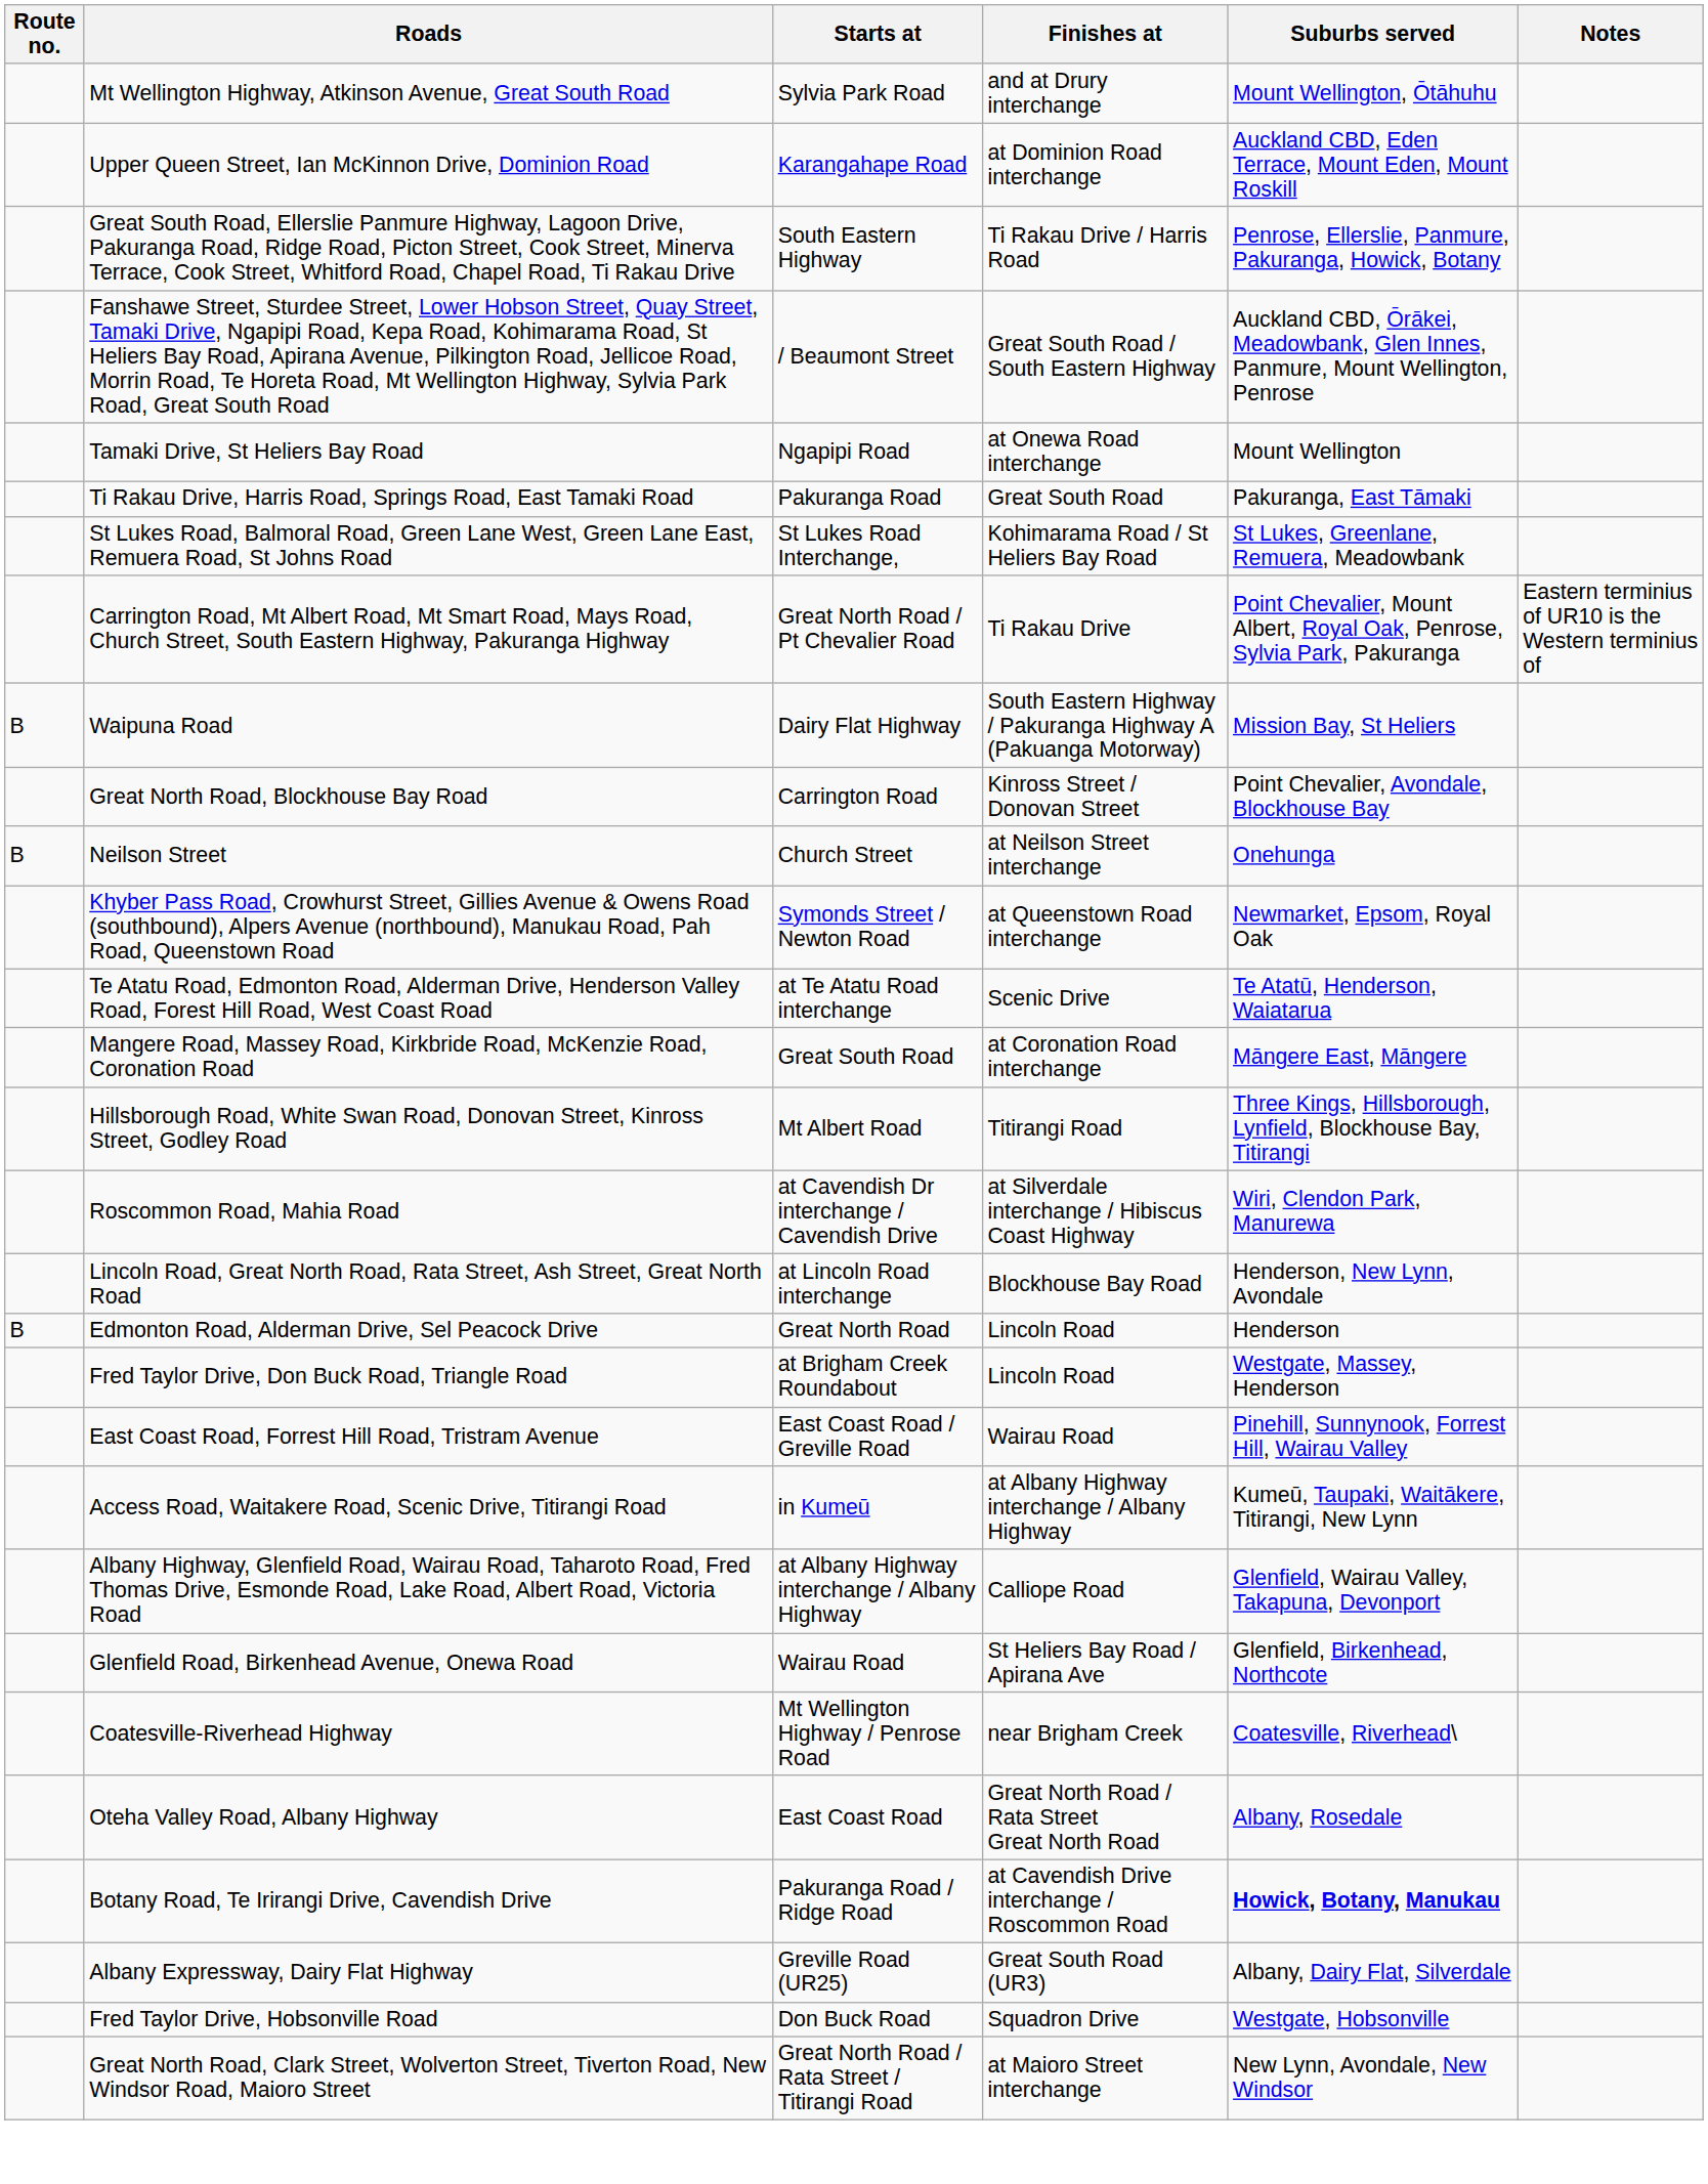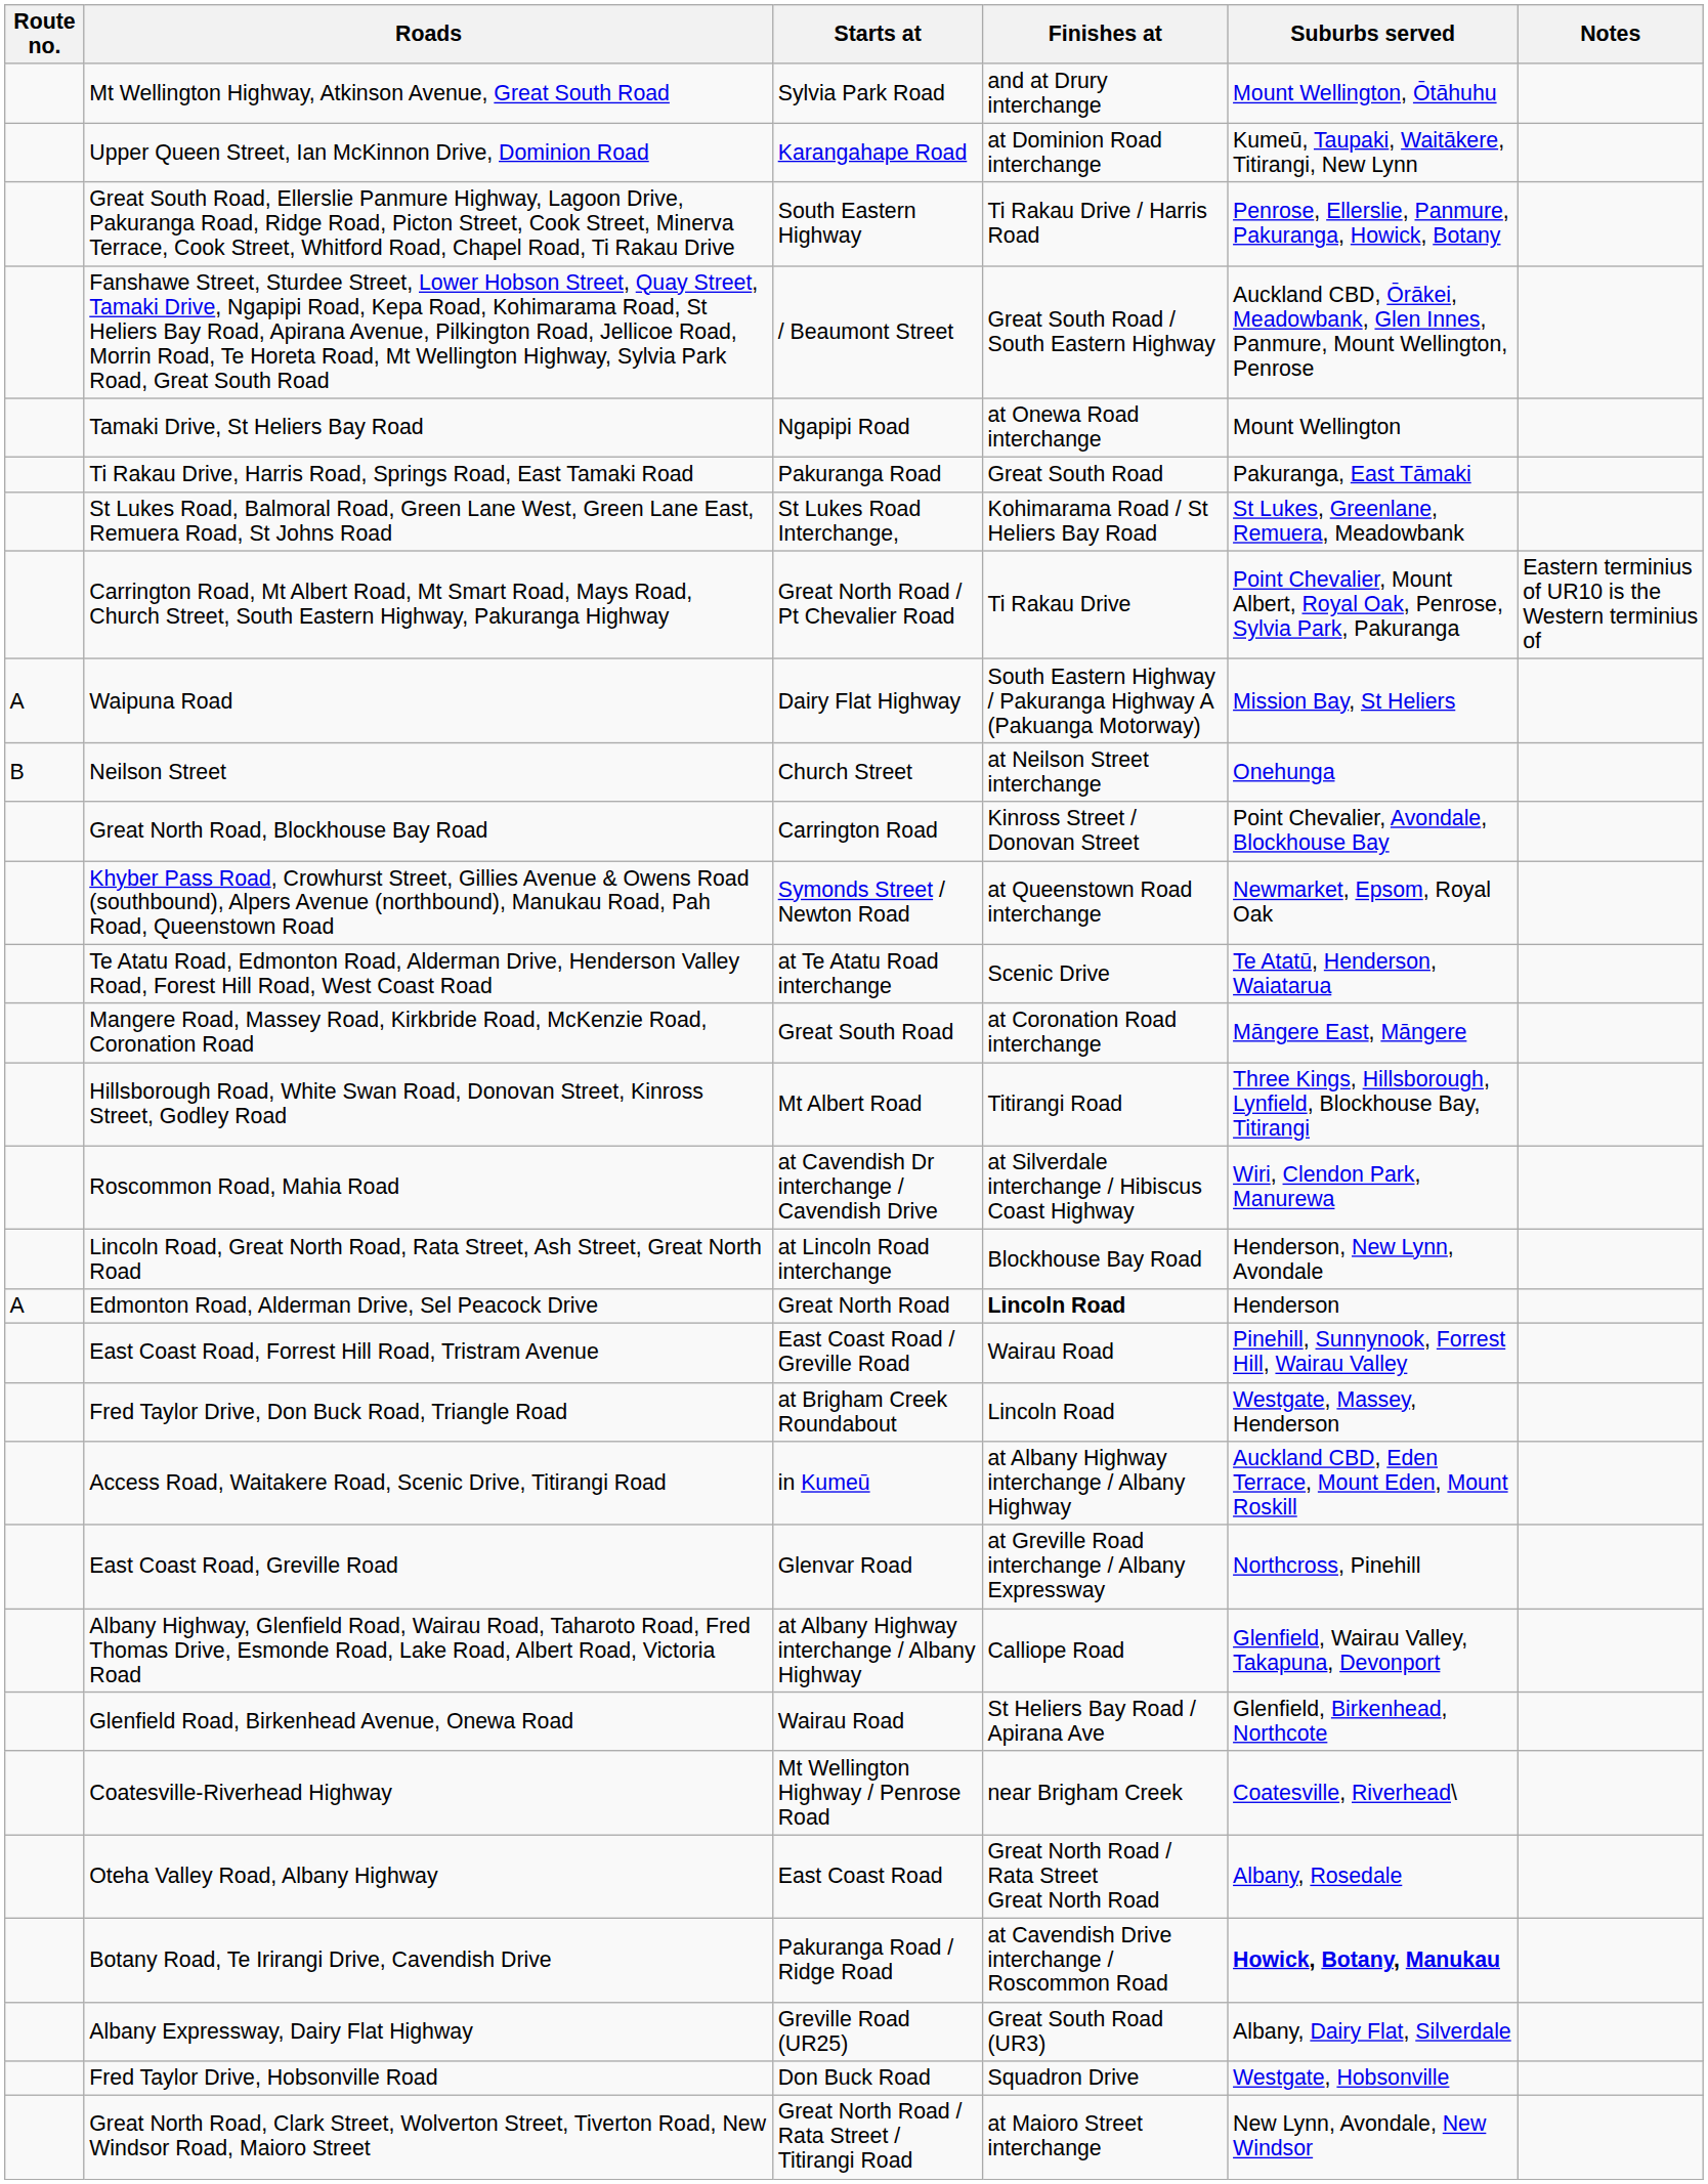 <table class="wikitable">
 <tr>
 <th>Route no.</th>
 <th>Roads</th>
 <th>Starts at</th>
 <th>Finishes at</th>
 <th>Suburbs served</th>
 <th>Notes</th>
 </tr>
 <tr>
 <td></td>
 <td>Mt Wellington Highway, Atkinson Avenue, <a href='#'>Great South Road</a></td>
 <td> Sylvia Park Road</td>
 <td> and   at Drury interchange</td>
 <td><a href='#'>Mount Wellington</a>, <a href='#'>Ōtāhuhu</a></td>
 <td></td>
 </tr>
 <tr>
 <td></td>
 <td>Upper Queen Street, Ian McKinnon Drive, <a href='#'>Dominion Road</a></td>
 <td><a href='#'>Karangahape Road</a></td>
 <td> at Dominion Road interchange</td>
-<td><a href='#'>Auckland CBD</a>, <a href='#'>Eden Terrace</a>, <a href='#'>Mount Eden</a>, <a href='#'>Mount Roskill</a></td>
+<td>Kumeū, <a href='#'>Taupaki</a>, <a href='#'>Waitākere</a>, Titirangi, New Lynn</td>
 <td></td>
 </tr>
 <tr>
 <td></td>
 <td>Great South Road, Ellerslie Panmure Highway, Lagoon Drive, Pakuranga Road, Ridge Road, Picton Street, Cook Street, Minerva Terrace, Cook Street, Whitford Road, Chapel Road, Ti Rakau Drive</td>
 <td> South Eastern Highway</td>
 <td> Ti Rakau Drive / Harris Road</td>
 <td><a href='#'>Penrose</a>, <a href='#'>Ellerslie</a>, <a href='#'>Panmure</a>, <a href='#'>Pakuranga</a>, <a href='#'>Howick</a>, <a href='#'>Botany</a></td>
 <td></td>
 </tr>
 <tr>
 <td></td>
 <td>Fanshawe Street, Sturdee Street, <a href='#'>Lower Hobson Street</a>, <a href='#'>Quay Street</a>, <a href='#'>Tamaki Drive</a>, Ngapipi Road, Kepa Road, Kohimarama Road, St Heliers Bay Road, Apirana Avenue, Pilkington Road, Jellicoe Road, Morrin Road, Te Horeta Road, Mt Wellington Highway, Sylvia Park Road, Great South Road</td>
 <td> / Beaumont Street</td>
 <td> Great South Road /  South Eastern Highway</td>
 <td>Auckland CBD, <a href='#'>Ōrākei</a>, <a href='#'>Meadowbank</a>, <a href='#'>Glen Innes</a>, Panmure, Mount Wellington, Penrose</td>
 <td></td>
 </tr>
 <tr>
 <td></td>
 <td>Tamaki Drive, St Heliers Bay Road</td>
 <td>Ngapipi Road</td>
 <td> at Onewa Road interchange</td>
 <td>Mount Wellington</td>
 <td></td>
 </tr>
 <tr>
 <td></td>
 <td>Ti Rakau Drive, Harris Road, Springs Road, East Tamaki Road</td>
 <td> Pakuranga Road</td>
 <td> Great South Road</td>
 <td>Pakuranga, <a href='#'>East Tāmaki</a></td>
 <td></td>
 </tr>
 <tr>
 <td></td>
 <td>St Lukes Road, Balmoral Road, Green Lane West, Green Lane East, Remuera Road, St Johns Road</td>
 <td>St Lukes Road Interchange, </td>
 <td> Kohimarama Road / St Heliers Bay Road</td>
 <td><a href='#'>St Lukes</a>, <a href='#'>Greenlane</a>, <a href='#'>Remuera</a>, Meadowbank</td>
 <td></td>
 </tr>
 <tr>
 <td></td>
 <td>Carrington Road, Mt Albert Road, Mt Smart Road, Mays Road, Church Street, South Eastern Highway, Pakuranga Highway</td>
 <td> Great North Road / Pt Chevalier Road</td>
 <td> Ti Rakau Drive</td>
 <td><a href='#'>Point Chevalier</a>, Mount Albert, <a href='#'>Royal Oak</a>, Penrose, <a href='#'>Sylvia Park</a>, Pakuranga</td>
 <td>Eastern terminius of UR10 is the Western terminius of </td>
 </tr>
 <tr>
-<td>B</td>
+<td>A</td>
 <td>Waipuna Road</td>
 <td> Dairy Flat Highway</td>
 <td> South Eastern Highway / Pakuranga Highway A (Pakuanga Motorway)</td>
 <td><a href='#'>Mission Bay</a>, <a href='#'>St Heliers</a></td>
+<td></td>
+</tr>
+<tr>
+<td>B</td>
+<td>Neilson Street</td>
+<td> Church Street</td>
+<td> at Neilson Street interchange</td>
+<td><a href='#'>Onehunga</a></td>
 <td></td>
 </tr>
 <tr>
 <td></td>
 <td>Great North Road, Blockhouse Bay Road</td>
 <td> Carrington Road</td>
 <td> Kinross Street / Donovan Street</td>
 <td>Point Chevalier, <a href='#'>Avondale</a>, <a href='#'>Blockhouse Bay</a></td>
-<td></td>
-</tr>
-<tr>
-<td>B</td>
-<td>Neilson Street</td>
-<td> Church Street</td>
-<td> at Neilson Street interchange</td>
-<td><a href='#'>Onehunga</a></td>
 <td></td>
 </tr>
 <tr>
 <td></td>
 <td><a href='#'>Khyber Pass Road</a>, Crowhurst Street, Gillies Avenue & Owens Road (southbound), Alpers Avenue (northbound), Manukau Road, Pah Road, Queenstown Road</td>
 <td><a href='#'>Symonds Street</a> / Newton Road</td>
 <td> at Queenstown Road interchange</td>
 <td><a href='#'>Newmarket</a>, <a href='#'>Epsom</a>, Royal Oak</td>
 <td></td>
 </tr>
 <tr>
 <td></td>
 <td>Te Atatu Road, Edmonton Road, Alderman Drive, Henderson Valley Road, Forest Hill Road, West Coast Road</td>
 <td> at Te Atatu Road interchange</td>
 <td> Scenic Drive</td>
 <td><a href='#'>Te Atatū</a>, <a href='#'>Henderson</a>, <a href='#'>Waiatarua</a></td>
 <td></td>
 </tr>
 <tr>
 <td></td>
 <td>Mangere Road, Massey Road, Kirkbride Road, McKenzie Road, Coronation Road</td>
 <td> Great South Road</td>
 <td> at Coronation Road interchange</td>
 <td><a href='#'>Māngere East</a>, <a href='#'>Māngere</a></td>
 <td></td>
 </tr>
 <tr>
 <td></td>
 <td>Hillsborough Road, White Swan Road, Donovan Street, Kinross Street, Godley Road</td>
 <td> Mt Albert Road</td>
 <td> Titirangi Road</td>
 <td><a href='#'>Three Kings</a>, <a href='#'>Hillsborough</a>, <a href='#'>Lynfield</a>, Blockhouse Bay, <a href='#'>Titirangi</a></td>
 <td></td>
 </tr>
 <tr>
 <td></td>
 <td>Roscommon Road, Mahia Road</td>
 <td> at Cavendish Dr interchange /  Cavendish Drive</td>
 <td> at Silverdale interchange / Hibiscus Coast Highway</td>
 <td><a href='#'>Wiri</a>, <a href='#'>Clendon Park</a>, <a href='#'>Manurewa</a></td>
 <td></td>
 </tr>
 <tr>
 <td></td>
 <td>Lincoln Road, Great North Road, Rata Street, Ash Street, Great North Road</td>
 <td> at Lincoln Road interchange</td>
 <td> Blockhouse Bay Road</td>
 <td>Henderson, <a href='#'>New Lynn</a>, Avondale</td>
 <td></td>
 </tr>
 <tr>
-<td>B</td>
+<td>A</td>
 <td>Edmonton Road, Alderman Drive, Sel Peacock Drive</td>
 <td> Great North Road</td>
-<td> Lincoln Road</td>
+<td><strong> Lincoln Road</strong></td>
 <td>Henderson</td>
+<td></td>
+</tr>
+<tr>
+<td></td>
+<td>East Coast Road, Forrest Hill Road, Tristram Avenue</td>
+<td> East Coast Road / Greville Road</td>
+<td> Wairau Road</td>
+<td><a href='#'>Pinehill</a>, <a href='#'>Sunnynook</a>, <a href='#'>Forrest Hill</a>, <a href='#'>Wairau Valley</a></td>
 <td></td>
 </tr>
 <tr>
 <td></td>
 <td>Fred Taylor Drive, Don Buck Road, Triangle Road</td>
 <td> at Brigham Creek Roundabout</td>
 <td> Lincoln Road</td>
 <td><a href='#'>Westgate</a>, <a href='#'>Massey</a>, Henderson</td>
 <td></td>
 </tr>
 <tr>
 <td></td>
-<td>East Coast Road, Forrest Hill Road, Tristram Avenue</td>
-<td> East Coast Road / Greville Road</td>
-<td> Wairau Road</td>
-<td><a href='#'>Pinehill</a>, <a href='#'>Sunnynook</a>, <a href='#'>Forrest Hill</a>, <a href='#'>Wairau Valley</a></td>
+<td>Access Road, Waitakere Road, Scenic Drive, Titirangi Road</td>
+<td> in <a href='#'>Kumeū</a></td>
+<td> at Albany Highway interchange /  Albany Highway</td>
+<td><a href='#'>Auckland CBD</a>, <a href='#'>Eden Terrace</a>, <a href='#'>Mount Eden</a>, <a href='#'>Mount Roskill</a></td>
 <td></td>
 </tr>
 <tr>
 <td></td>
-<td>Access Road, Waitakere Road, Scenic Drive, Titirangi Road</td>
-<td> in <a href='#'>Kumeū</a></td>
-<td> at Albany Highway interchange /  Albany Highway</td>
-<td>Kumeū, <a href='#'>Taupaki</a>, <a href='#'>Waitākere</a>, Titirangi, New Lynn</td>
+<td>East Coast Road, Greville Road</td>
+<td>Glenvar Road</td>
+<td> at Greville Road interchange /  Albany Expressway</td>
+<td><a href='#'>Northcross</a>, Pinehill</td>
 <td></td>
 </tr>
 <tr>
 <td></td>
 <td>Albany Highway, Glenfield Road, Wairau Road, Taharoto Road, Fred Thomas Drive, Esmonde Road, Lake Road, Albert Road, Victoria Road</td>
 <td> at Albany Highway interchange /  Albany Highway</td>
 <td>Calliope Road</td>
 <td><a href='#'>Glenfield</a>, Wairau Valley, <a href='#'>Takapuna</a>, <a href='#'>Devonport</a></td>
 <td></td>
 </tr>
 <tr>
 <td></td>
 <td>Glenfield Road, Birkenhead Avenue, Onewa Road</td>
 <td> Wairau Road</td>
 <td> St Heliers Bay Road / Apirana Ave</td>
 <td>Glenfield, <a href='#'>Birkenhead</a>, <a href='#'>Northcote</a></td>
 <td></td>
 </tr>
 <tr>
 <td></td>
 <td>Coatesville-Riverhead Highway</td>
 <td>  Mt Wellington Highway / Penrose Road</td>
 <td> near Brigham Creek</td>
 <td><a href='#'>Coatesville</a>, <a href='#'>Riverhead</a>\</td>
 <td></td>
 </tr>
 <tr>
 <td></td>
 <td>Oteha Valley Road, Albany Highway</td>
 <td> East Coast Road</td>
 <td> Great North Road / Rata Street<br> Great North Road</td>
 <td><a href='#'>Albany</a>, <a href='#'>Rosedale</a></td>
 <td></td>
 </tr>
 <tr>
 <td></td>
 <td>Botany Road, Te Irirangi Drive, Cavendish Drive</td>
 <td> Pakuranga Road / Ridge Road</td>
 <td> at Cavendish Drive interchange /  Roscommon Road</td>
 <td><strong><a href='#'>Howick</a>, <a href='#'>Botany</a>, <a href='#'>Manukau</a></strong></td>
 <td></td>
 </tr>
 <tr>
 <td></td>
 <td>Albany Expressway, Dairy Flat Highway</td>
 <td> Greville Road (UR25)</td>
 <td> Great South Road (UR3)</td>
 <td>Albany, <a href='#'>Dairy Flat</a>, <a href='#'>Silverdale</a></td>
 <td></td>
 </tr>
 <tr>
 <td></td>
 <td>Fred Taylor Drive, Hobsonville Road</td>
 <td> Don Buck Road</td>
 <td>Squadron Drive</td>
 <td><a href='#'>Westgate</a>, <a href='#'>Hobsonville</a></td>
 <td></td>
 </tr>
 <tr>
 <td></td>
 <td>Great North Road, Clark Street, Wolverton Street, Tiverton Road, New Windsor Road, Maioro Street</td>
 <td> Great North Road / Rata Street /  Titirangi Road</td>
 <td> at Maioro Street interchange</td>
 <td>New Lynn, Avondale, <a href='#'>New Windsor</a></td>
 <td></td>
 </tr>
 </table>
